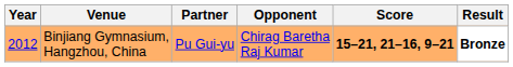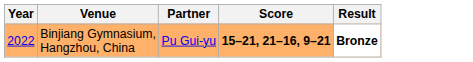 <table class="sortable wikitable" style="font-size: 90%;">
 <tr>
 <th>Year</th>
 <th>Venue</th>
 <th>Partner</th>
-<th>Opponent</th>
 <th>Score</th>
 <th>Result</th>
 </tr>
 <tr style="background:#FFB069">
-<td align="center"><a href='#'>2012</a></td>
+<td align="center"><a href='#'>2022</a></td>
 <td align="left">Binjiang Gymnasium,<br>Hangzhou, China</td>
 <td align="left"> <a href='#'>Pu Gui-yu</a></td>
-<td align="left"> <a href='#'>Chirag Baretha</a><br> <a href='#'>Raj Kumar</a></td>
 <td align="left"><strong>15–21, 21–16, 9–21</strong></td>
 <td style="text-align:left; background:white"> <strong>Bronze</strong></td>
 </tr>
 </table>
